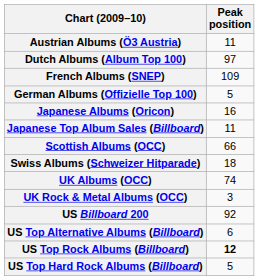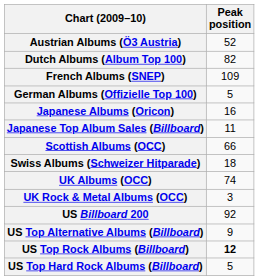 <table class="wikitable sortable plainrowheaders" style="text-align:center">
 <tr>
 <th scope="col">Chart (2009–10)</th>
 <th scope="col">Peak<br>position</th>
 </tr>
 <tr>
 <th scope="row">Austrian Albums (<a href='#'>Ö3 Austria</a>)</th>
-<td>11</td>
+<td>52</td>
 </tr>
 <tr>
 <th scope="row">Dutch Albums (<a href='#'>Album Top 100</a>)</th>
-<td>97</td>
+<td>82</td>
 </tr>
 <tr>
 <th scope="row">French Albums (<a href='#'>SNEP</a>)</th>
 <td>109</td>
 </tr>
 <tr>
 <th scope="row">German Albums (<a href='#'>Offizielle Top 100</a>)</th>
 <td>5</td>
 </tr>
 <tr>
 <th scope="row"><a href='#'>Japanese Albums</a> (<a href='#'>Oricon</a>)</th>
 <td>16</td>
 </tr>
 <tr>
 <th scope="row"><a href='#'>Japanese Top Album Sales</a> (<em><a href='#'>Billboard</a></em>)</th>
 <td>11</td>
 </tr>
 <tr>
 <th scope="row"><a href='#'>Scottish Albums</a> (<a href='#'>OCC</a>)</th>
 <td>66</td>
 </tr>
 <tr>
 <th scope="row">Swiss Albums (<a href='#'>Schweizer Hitparade</a>)</th>
 <td>18</td>
 </tr>
 <tr>
 <th scope="row"><a href='#'>UK Albums</a> (<a href='#'>OCC</a>)</th>
 <td>74</td>
 </tr>
 <tr>
 <th scope="row"><a href='#'>UK Rock & Metal Albums</a> (<a href='#'>OCC</a>)</th>
 <td>3</td>
 </tr>
 <tr>
 <th scope="row">US <a href='#'><em>Billboard</em> 200</a></th>
 <td>92</td>
 </tr>
 <tr>
 <th scope="row">US <a href='#'>Top Alternative Albums</a> (<em><a href='#'>Billboard</a></em>)</th>
-<td>6</td>
+<td>9</td>
 </tr>
 <tr>
 <th scope="row">US <a href='#'>Top Rock Albums</a> (<em><a href='#'>Billboard</a></em>)</th>
 <td><strong>12</strong></td>
 </tr>
 <tr>
 <th scope="row">US <a href='#'>Top Hard Rock Albums</a> (<em><a href='#'>Billboard</a></em>)</th>
 <td>5</td>
 </tr>
 </table>
